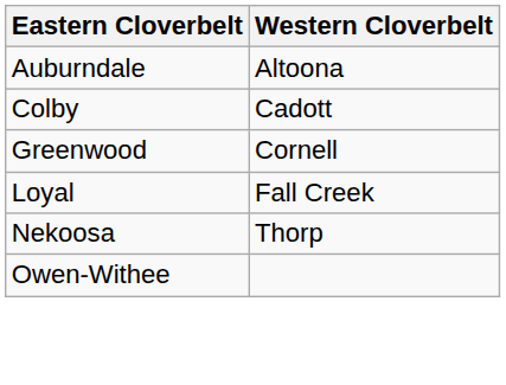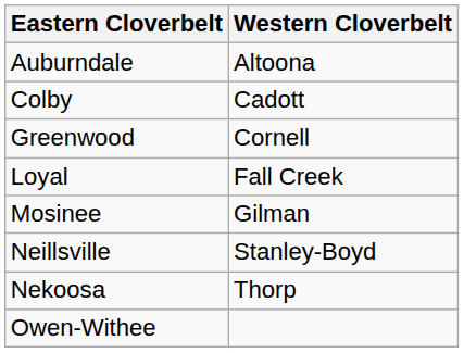 <table class="wikitable">
 <tr>
 <th>Eastern Cloverbelt</th>
 <th>Western Cloverbelt</th>
 </tr>
 <tr>
 <td>Auburndale</td>
 <td>Altoona</td>
 </tr>
 <tr>
 <td>Colby</td>
 <td>Cadott</td>
 </tr>
 <tr>
 <td>Greenwood</td>
 <td>Cornell</td>
 </tr>
 <tr>
 <td>Loyal</td>
 <td>Fall Creek</td>
 </tr>
 <tr>
+<td>Mosinee</td>
+<td>Gilman</td>
+</tr>
+<tr>
+<td>Neillsville</td>
+<td>Stanley-Boyd</td>
+</tr>
+<tr>
 <td>Nekoosa</td>
 <td>Thorp</td>
 </tr>
 <tr>
 <td>Owen-Withee</td>
 <td></td>
 </tr>
 </table>
